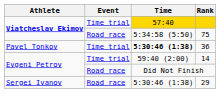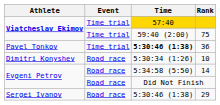 <table class=wikitable style="font-size:90%">
 <tr>
 <th>Athlete</th>
 <th>Event</th>
 <th>Time</th>
 <th>Rank</th>
 </tr>
 <tr>
 <td rowspan=2><strong><a href='#'>Viatcheslav Ekimov</a></strong></td>
 <td><a href='#'>Time trial</a></td>
 <td align=center bgcolor=gold>57:40</td>
 <td align=center bgcolor=gold></td>
 </tr>
 <tr>
-<td><a href='#'>Road race</a></td>
-<td align=center>5:34:58  (5:50)</td>
+<td><a href='#'>Time trial</a></td>
+<td align=center>59:40  (2:00)</td>
 <td align=center>75</td>
 </tr>
 <tr>
 <td><a href='#'>Pavel Tonkov</a></td>
 <td><a href='#'>Time trial</a></td>
 <td align=center><strong>5:30:46  (1:38)</strong></td>
 <td align=center>36</td>
 </tr>
 <tr>
+<td><a href='#'>Dimitri Konyshev</a></td>
+<td><a href='#'>Road race</a></td>
+<td align=center>5:30:34  (1:26)</td>
+<td align=center>10</td>
+</tr>
+<tr>
 <td rowspan=2><a href='#'>Evgeni Petrov</a></td>
-<td><a href='#'>Time trial</a></td>
-<td align=center>59:40  (2:00)</td>
+<td><a href='#'>Road race</a></td>
+<td align=center>5:34:58  (5:50)</td>
 <td align=center>14</td>
 </tr>
 <tr>
 <td><a href='#'>Road race</a></td>
 <td colspan=2 align=center>Did Not Finish</td>
 </tr>
 <tr>
 <td><a href='#'>Sergei Ivanov</a></td>
 <td><a href='#'>Road race</a></td>
 <td align=center>5:30:46  (1:38)</td>
 <td align=center>29</td>
 </tr>
 </table>
